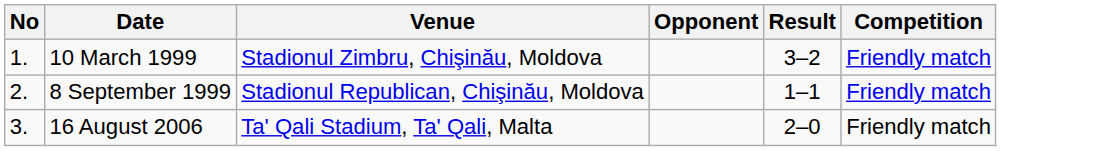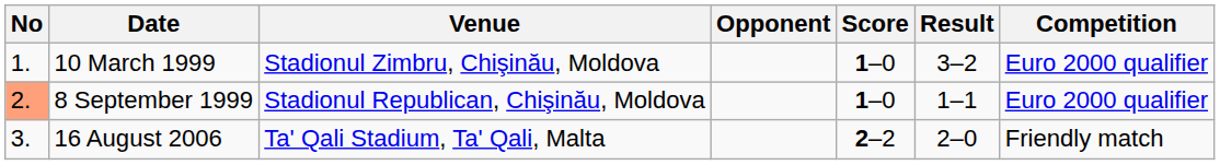 <table class="wikitable" style="font-size:100%;">
 <tr>
 <th>No</th>
 <th>Date</th>
 <th>Venue</th>
 <th>Opponent</th>
+<th>Score</th>
 <th>Result</th>
 <th>Competition</th>
 </tr>
 <tr>
 <td>1.</td>
 <td>10 March 1999</td>
 <td><a href='#'> Stadionul Zimbru</a>, <a href='#'>Chişinău</a>, Moldova</td>
 <td></td>
+<td align=center><strong>1</strong>–0</td>
 <td align=center>3–2</td>
-<td><a href='#'> Friendly match</a></td>
+<td><a href='#'> Euro 2000 qualifier</a></td>
 </tr>
 <tr>
-<td>2.</td>
+<td style="background: lightsalmon;">2.</td>
 <td>8 September 1999</td>
 <td><a href='#'>Stadionul Republican</a>, <a href='#'>Chişinău</a>, Moldova</td>
 <td></td>
+<td align=center><strong>1</strong>–0</td>
 <td align=center>1–1</td>
-<td><a href='#'> Friendly match</a></td>
+<td><a href='#'> Euro 2000 qualifier</a></td>
 </tr>
 <tr>
 <td>3.</td>
 <td>16 August 2006</td>
 <td><a href='#'> Ta' Qali Stadium</a>, <a href='#'>Ta' Qali</a>, Malta</td>
 <td></td>
+<td align=center><strong>2</strong>–2</td>
 <td align=center>2–0</td>
 <td>Friendly match</td>
 </tr>
 </table>
